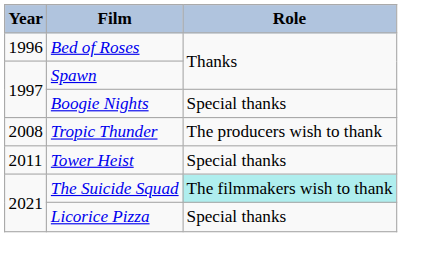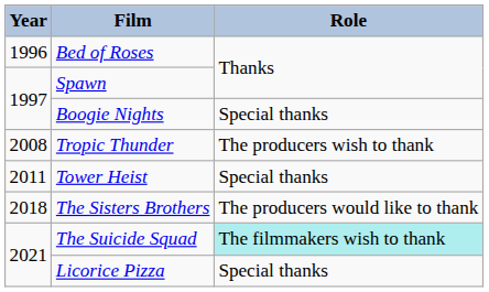 <table class="wikitable" style="font-size:95%;">
 <tr>
 <th style="background:#B0C4DE;">Year</th>
 <th style="background:#B0C4DE;">Film</th>
 <th style="background:#B0C4DE;">Role</th>
 </tr>
 <tr>
 <td>1996</td>
 <td><em><a href='#'>Bed of Roses</a></em></td>
 <td rowspan=2>Thanks</td>
 </tr>
 <tr>
 <td rowspan=2>1997</td>
 <td><em><a href='#'>Spawn</a></em></td>
 </tr>
 <tr>
 <td><em><a href='#'>Boogie Nights</a></em></td>
 <td>Special thanks</td>
 </tr>
 <tr>
 <td>2008</td>
 <td><em><a href='#'>Tropic Thunder</a></em></td>
 <td>The producers wish to thank</td>
 </tr>
 <tr>
 <td>2011</td>
 <td><em><a href='#'>Tower Heist</a></em></td>
 <td>Special thanks</td>
 </tr>
 <tr>
+<td>2018</td>
+<td><em><a href='#'>The Sisters Brothers</a></em></td>
+<td>The producers would like to thank</td>
+</tr>
+<tr>
 <td rowspan=2>2021</td>
 <td><em><a href='#'>The Suicide Squad</a></em></td>
 <td style="background: paleturquoise;">The filmmakers wish to thank</td>
 </tr>
 <tr>
 <td><em><a href='#'>Licorice Pizza</a></em></td>
 <td>Special thanks</td>
 </tr>
 </table>
